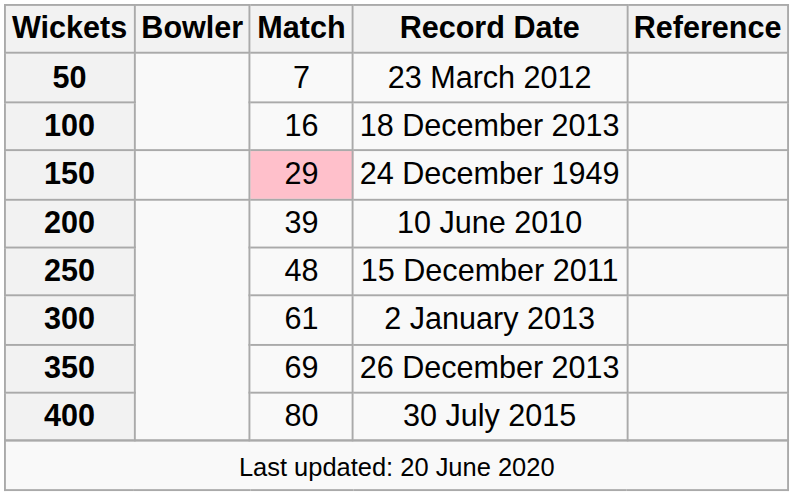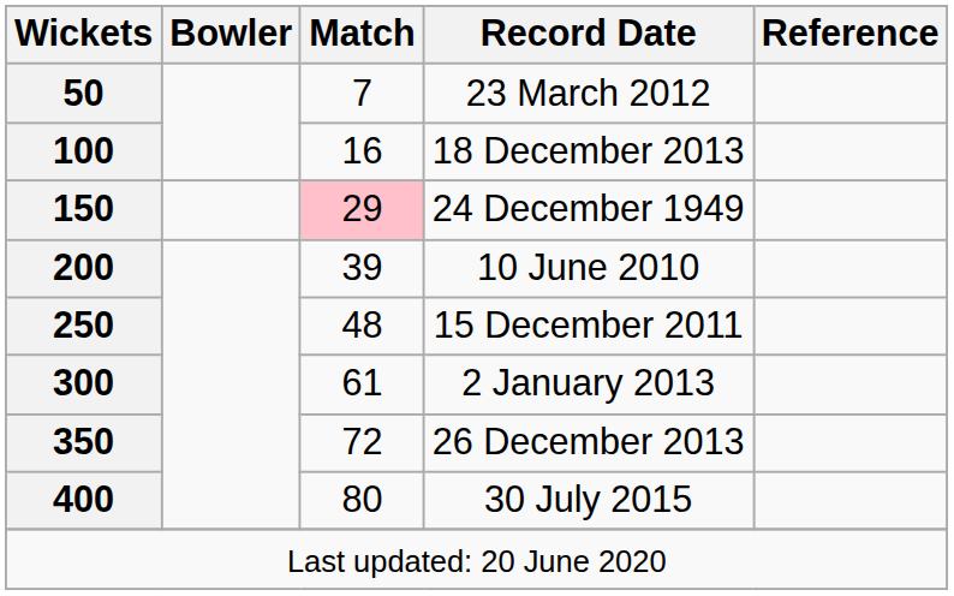 <table class="wikitable plainrowheaders sortable" style="text-align:center;">
 <tr>
 <th scope="col" style="text-align:center;">Wickets</th>
 <th scope="col" style="text-align:center;">Bowler</th>
 <th scope="col" style="text-align:center;">Match</th>
 <th scope="col" style="text-align:center;">Record Date</th>
 <th scope="col" style="text-align:center;">Reference</th>
 </tr>
 <tr>
 <th scope=row style="text-align:center;"><strong>50</strong></th>
 <td rowspan=2></td>
 <td>7</td>
 <td>23 March 2012</td>
 <td></td>
 </tr>
 <tr>
 <th scope=row style="text-align:center;"><strong>100</strong></th>
 <td>16</td>
 <td>18 December 2013</td>
 <td></td>
 </tr>
 <tr>
 <th scope=row style="text-align:center;"><strong>150</strong></th>
 <td></td>
 <td style="background: pink;">29</td>
 <td>24 December 1949</td>
 <td></td>
 </tr>
 <tr>
 <th scope=row style="text-align:center;"><strong>200</strong></th>
 <td rowspan=5></td>
 <td>39</td>
 <td>10 June 2010</td>
 <td></td>
 </tr>
 <tr>
 <th scope=row style="text-align:center;"><strong>250</strong></th>
 <td>48</td>
 <td>15 December 2011</td>
 <td></td>
 </tr>
 <tr>
 <th scope=row style="text-align:center;"><strong>300</strong></th>
 <td>61</td>
 <td>2 January 2013</td>
 <td></td>
 </tr>
 <tr>
 <th scope=row style="text-align:center;"><strong>350</strong></th>
-<td>69</td>
+<td>72</td>
 <td>26 December 2013</td>
 <td></td>
 </tr>
 <tr>
 <th scope="row" style="text-align:center;"><strong>400</strong></th>
 <td>80</td>
 <td>30 July 2015</td>
 <td></td>
 </tr>
 <tr>
 </tr>
 <tr class=sortbottom>
 <td colspan=5><small>Last updated: 20 June 2020</small></td>
 </tr>
 </table>
